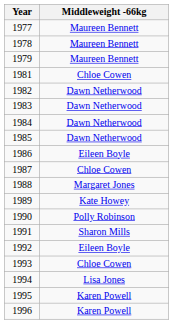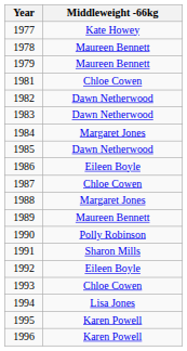 <table class="wikitable" style="text-align:center">
 <tr>
 <th width=50>Year</th>
 <th width=200>Middleweight -66kg</th>
 </tr>
 <tr>
 <td>1977</td>
-<td><a href='#'>Maureen Bennett</a></td>
+<td><a href='#'>Kate Howey</a></td>
 </tr>
 <tr>
 <td>1978</td>
 <td><a href='#'>Maureen Bennett</a></td>
 </tr>
 <tr>
 <td>1979</td>
 <td><a href='#'>Maureen Bennett</a></td>
 </tr>
 <tr>
 <td>1981</td>
 <td><a href='#'>Chloe Cowen</a></td>
 </tr>
 <tr>
 <td>1982</td>
 <td><a href='#'>Dawn Netherwood</a></td>
 </tr>
 <tr>
 <td>1983</td>
 <td><a href='#'>Dawn Netherwood</a></td>
 </tr>
 <tr>
 <td>1984</td>
-<td><a href='#'>Dawn Netherwood</a></td>
+<td><a href='#'>Margaret Jones</a></td>
 </tr>
 <tr>
 <td>1985</td>
 <td><a href='#'>Dawn Netherwood</a></td>
 </tr>
 <tr>
 <td>1986</td>
 <td><a href='#'>Eileen Boyle</a></td>
 </tr>
 <tr>
 <td>1987</td>
 <td><a href='#'>Chloe Cowen</a></td>
 </tr>
 <tr>
 <td>1988</td>
 <td><a href='#'>Margaret Jones</a></td>
 </tr>
 <tr>
 <td>1989</td>
-<td><a href='#'>Kate Howey</a></td>
+<td><a href='#'>Maureen Bennett</a></td>
 </tr>
 <tr>
 <td>1990</td>
 <td><a href='#'>Polly Robinson</a></td>
 </tr>
 <tr>
 <td>1991</td>
 <td><a href='#'>Sharon Mills</a></td>
 </tr>
 <tr>
 <td>1992</td>
 <td><a href='#'>Eileen Boyle</a></td>
 </tr>
 <tr>
 <td>1993</td>
 <td><a href='#'>Chloe Cowen</a></td>
 </tr>
 <tr>
 <td>1994</td>
 <td><a href='#'>Lisa Jones</a></td>
 </tr>
 <tr>
 <td>1995</td>
 <td><a href='#'>Karen Powell</a></td>
 </tr>
 <tr>
 <td>1996</td>
 <td><a href='#'>Karen Powell</a></td>
 </tr>
 </table>
